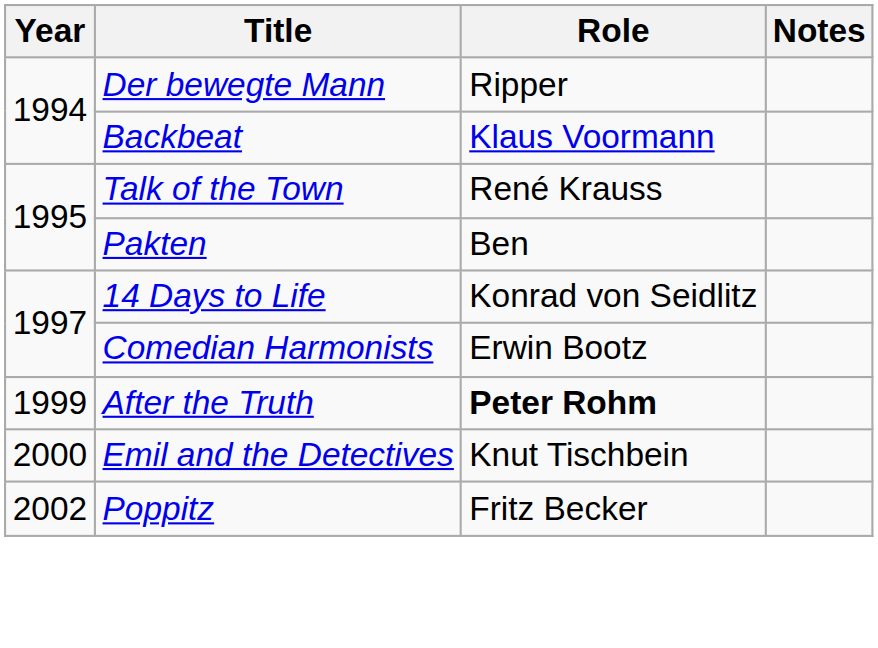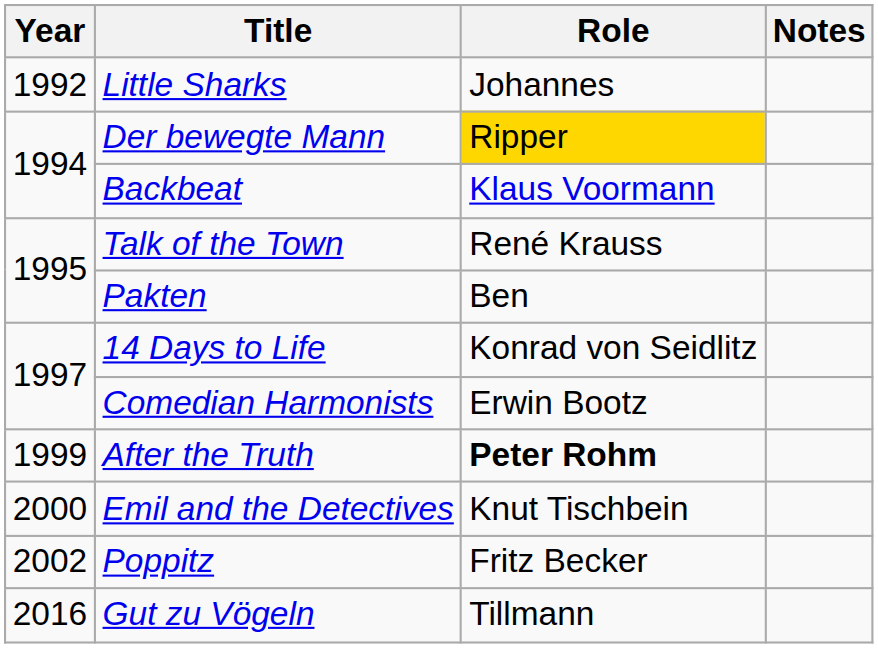 <table class="wikitable sortable">
 <tr>
 <th>Year</th>
 <th>Title</th>
 <th>Role</th>
 <th class="unsortable">Notes</th>
 </tr>
 <tr>
+<td>1992</td>
+<td><em><a href='#'>Little Sharks</a></em></td>
+<td>Johannes</td>
+<td></td>
+</tr>
+<tr>
 <td rowspan=2>1994</td>
 <td><em><a href='#'>Der bewegte Mann</a></em></td>
-<td>Ripper</td>
+<td style="background: gold;">Ripper</td>
 <td></td>
 </tr>
 <tr>
 <td><em><a href='#'>Backbeat</a></em></td>
 <td><a href='#'>Klaus Voormann</a></td>
 <td></td>
 </tr>
 <tr>
 <td rowspan=2>1995</td>
 <td><em><a href='#'>Talk of the Town</a></em></td>
 <td>René Krauss</td>
 <td></td>
 </tr>
 <tr>
 <td><em><a href='#'>Pakten</a></em></td>
 <td>Ben</td>
 <td></td>
 </tr>
 <tr>
 <td rowspan=2>1997</td>
 <td><em><a href='#'>14 Days to Life</a></em></td>
 <td>Konrad von Seidlitz</td>
 <td></td>
 </tr>
 <tr>
 <td><em><a href='#'>Comedian Harmonists</a></em></td>
 <td>Erwin Bootz</td>
 <td></td>
 </tr>
 <tr>
 <td>1999</td>
 <td><em><a href='#'>After the Truth</a></em></td>
 <td><strong>Peter Rohm</strong></td>
 <td></td>
 </tr>
 <tr>
 <td>2000</td>
 <td><em><a href='#'>Emil and the Detectives</a></em></td>
 <td>Knut Tischbein</td>
 <td></td>
 </tr>
 <tr>
 <td>2002</td>
 <td><em><a href='#'>Poppitz</a></em></td>
 <td>Fritz Becker</td>
 <td></td>
 </tr>
+<tr>
+<td>2016</td>
+<td><em><a href='#'>Gut zu Vögeln</a></em></td>
+<td>Tillmann</td>
+<td></td>
+</tr>
 </table>
